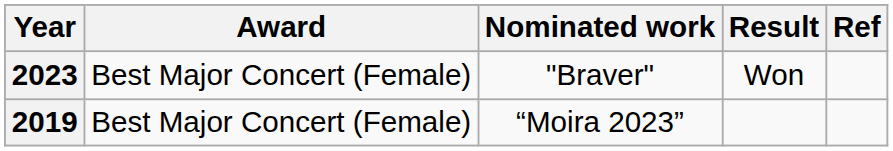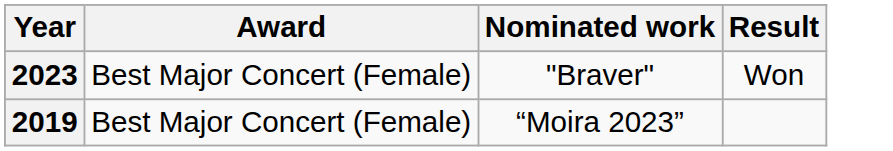 <table class="wikitable sortable" style=text-align:center>
 <tr>
 <th>Year</th>
 <th>Award</th>
 <th>Nominated work</th>
 <th>Result</th>
-<th>Ref</th>
 </tr>
 <tr>
 <th>2023</th>
 <td>Best Major Concert (Female)</td>
 <td align=center>"Braver"</td>
 <td>Won</td>
-<td></td>
 </tr>
 <tr>
 <th>2019</th>
 <td>Best Major Concert (Female)</td>
 <td>“Moira 2023”</td>
 <td></td>
-<td></td>
 </tr>
 </table>
